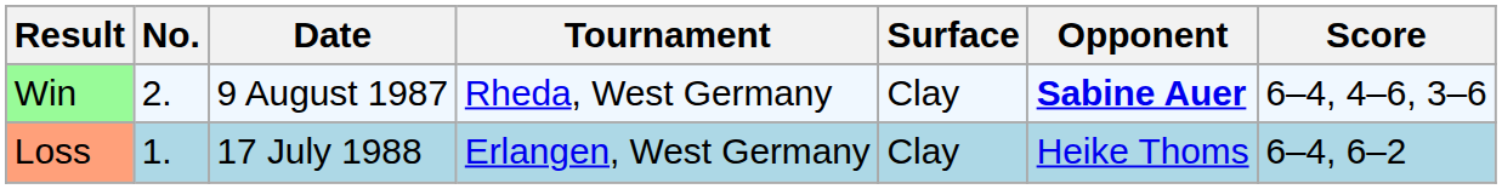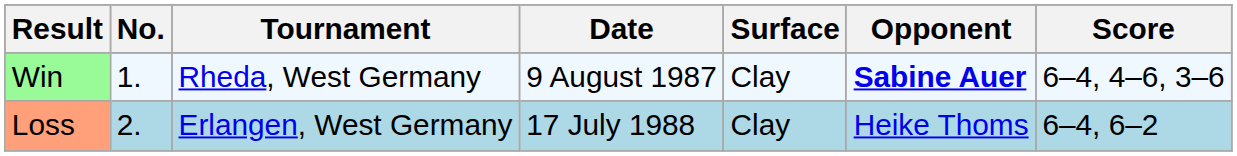 <table class="sortable wikitable" style=font-size:97%>
 <tr>
 <th>Result</th>
 <th>No.</th>
+<th>Tournament</th>
 <th>Date</th>
-<th>Tournament</th>
 <th>Surface</th>
 <th>Opponent</th>
 <th>Score</th>
 </tr>
 <tr style="background:#f0f8ff;">
 <td style="background:#98fb98;">Win</td>
-<td>2.</td>
+<td>1.</td>
+<td><a href='#'>Rheda</a>, West Germany</td>
 <td>9 August 1987</td>
-<td><a href='#'>Rheda</a>, West Germany</td>
 <td>Clay</td>
 <td><strong> <a href='#'>Sabine Auer</a></strong></td>
 <td>6–4, 4–6, 3–6</td>
 </tr>
 <tr style="background:lightblue;">
 <td style="background:#ffa07a;">Loss</td>
-<td>1.</td>
+<td>2.</td>
+<td><a href='#'>Erlangen</a>, West Germany</td>
 <td>17 July 1988</td>
-<td><a href='#'>Erlangen</a>, West Germany</td>
 <td>Clay</td>
 <td> <a href='#'>Heike Thoms</a></td>
 <td>6–4, 6–2</td>
 </tr>
 </table>
